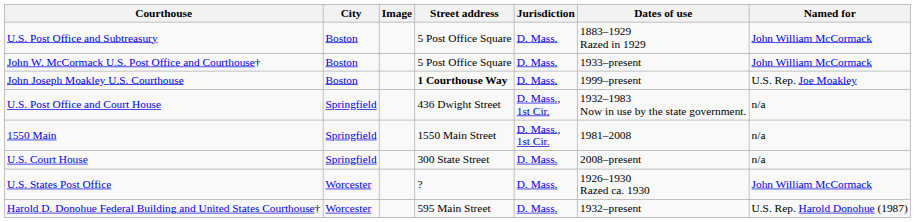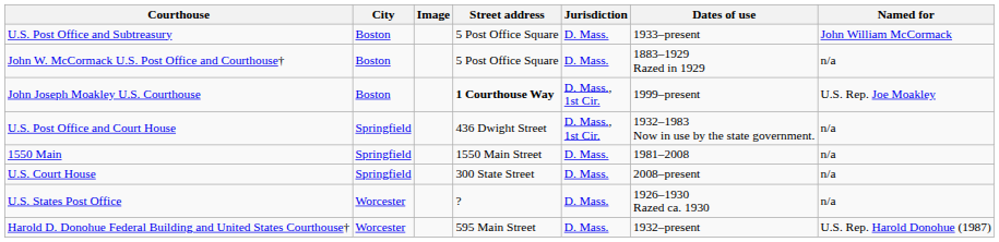 <table class="wikitable sortable sticky-header sort-under">
 <tr>
 <th>Courthouse</th>
 <th>City</th>
 <th>Image</th>
 <th>Street address</th>
 <th>Jurisdiction</th>
 <th>Dates of use</th>
 <th>Named for</th>
 </tr>
 <tr>
 <td><a href='#'>U.S. Post Office and Subtreasury</a></td>
 <td><a href='#'>Boston</a></td>
 <td></td>
 <td>5 Post Office Square</td>
 <td><a href='#'>D. Mass.</a></td>
-<td>1883–1929<br>Razed in 1929</td>
+<td>1933–present</td>
 <td><a href='#'>John William McCormack</a></td>
 </tr>
 <tr>
 <td><a href='#'>John W. McCormack U.S. Post Office and Courthouse</a>†</td>
 <td><a href='#'>Boston</a></td>
 <td></td>
 <td>5 Post Office Square</td>
 <td><a href='#'>D. Mass.</a></td>
-<td>1933–present</td>
-<td><a href='#'>John William McCormack</a></td>
+<td>1883–1929<br>Razed in 1929</td>
+<td>n/a</td>
 </tr>
 <tr>
 <td><a href='#'>John Joseph Moakley U.S. Courthouse</a></td>
 <td><a href='#'>Boston</a></td>
 <td></td>
 <td><strong>1 Courthouse Way</strong></td>
-<td><a href='#'>D. Mass.</a></td>
+<td><a href='#'>D. Mass.</a>,<br><a href='#'>1st Cir.</a></td>
 <td>1999–present</td>
 <td>U.S. Rep. <a href='#'>Joe Moakley</a></td>
 </tr>
 <tr>
 <td><a href='#'>U.S. Post Office and Court House</a></td>
 <td><a href='#'>Springfield</a></td>
 <td></td>
 <td>436 Dwight Street</td>
 <td><a href='#'>D. Mass.</a>,<br><a href='#'>1st Cir.</a></td>
 <td>1932–1983<br>Now in use by the state government.</td>
 <td>n/a</td>
 </tr>
 <tr>
 <td><a href='#'>1550 Main</a></td>
 <td><a href='#'>Springfield</a></td>
 <td></td>
 <td>1550 Main Street</td>
-<td><a href='#'>D. Mass.</a>,<br><a href='#'>1st Cir.</a></td>
+<td><a href='#'>D. Mass.</a></td>
 <td>1981–2008</td>
 <td>n/a</td>
 </tr>
 <tr>
 <td><a href='#'>U.S. Court House</a></td>
 <td><a href='#'>Springfield</a></td>
 <td></td>
 <td>300 State Street</td>
 <td><a href='#'>D. Mass.</a></td>
 <td>2008–present</td>
 <td>n/a</td>
 </tr>
 <tr>
 <td><a href='#'>U.S. States Post Office</a></td>
 <td><a href='#'>Worcester</a></td>
 <td></td>
 <td>?</td>
 <td><a href='#'>D. Mass.</a></td>
 <td>1926–1930<br>Razed ca. 1930</td>
-<td><a href='#'>John William McCormack</a></td>
+<td>n/a</td>
 </tr>
 <tr>
 <td><a href='#'>Harold D. Donohue Federal Building and United States Courthouse</a>†</td>
 <td><a href='#'>Worcester</a></td>
 <td></td>
 <td>595 Main Street</td>
 <td><a href='#'>D. Mass.</a></td>
 <td>1932–present</td>
 <td>U.S. Rep. <a href='#'>Harold Donohue</a> (1987)</td>
 </tr>
 </table>
